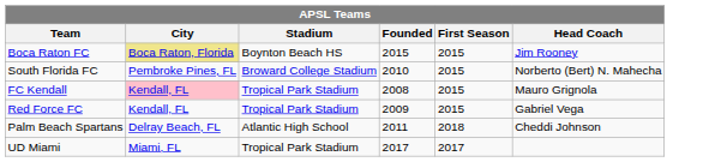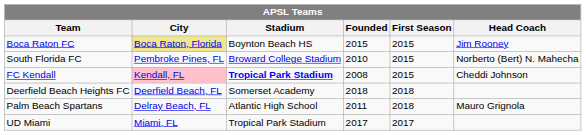 <table class="wikitable">
 <tr>
 <th colspan="6" style="background:gray;color:white;">APSL Teams</th>
 </tr>
 <tr>
 <th>Team</th>
 <th>City</th>
 <th>Stadium</th>
 <th>Founded</th>
 <th>First Season</th>
 <th>Head Coach</th>
 </tr>
 <tr>
 <td><a href='#'>Boca Raton FC</a></td>
 <td style="background: khaki;"><a href='#'>Boca Raton, Florida</a></td>
 <td>Boynton Beach HS</td>
 <td>2015</td>
 <td>2015</td>
 <td> <a href='#'>Jim Rooney</a></td>
 </tr>
 <tr>
 <td>South Florida FC</td>
 <td><a href='#'>Pembroke Pines, FL</a></td>
 <td><a href='#'>Broward College Stadium</a></td>
 <td>2010</td>
 <td>2015</td>
 <td> Norberto (Bert) N. Mahecha</td>
 </tr>
 <tr>
 <td><a href='#'>FC Kendall</a></td>
 <td style="background: pink;"><a href='#'>Kendall, FL</a></td>
-<td><a href='#'>Tropical Park Stadium</a></td>
+<td><strong><a href='#'>Tropical Park Stadium</a></strong></td>
 <td>2008</td>
 <td>2015</td>
-<td> Mauro Grignola</td>
+<td>Cheddi Johnson</td>
 </tr>
 <tr>
-<td><a href='#'>Red Force FC</a></td>
-<td><a href='#'>Kendall, FL</a></td>
-<td><a href='#'>Tropical Park Stadium</a></td>
-<td>2009</td>
-<td>2015</td>
-<td> Gabriel Vega</td>
+<td>Deerfield Beach Heights FC</td>
+<td><a href='#'>Deerfield Beach, FL</a></td>
+<td>Somerset Academy</td>
+<td>2018</td>
+<td>2018</td>
+<td></td>
 </tr>
 <tr>
 <td>Palm Beach Spartans</td>
 <td><a href='#'>Delray Beach, FL</a></td>
 <td>Atlantic High School</td>
 <td>2011</td>
 <td>2018</td>
-<td>Cheddi Johnson</td>
+<td> Mauro Grignola</td>
 </tr>
 <tr>
 <td>UD Miami</td>
 <td><a href='#'>Miami, FL</a></td>
 <td>Tropical Park Stadium</td>
 <td>2017</td>
 <td>2017</td>
 <td></td>
 </tr>
 </table>
